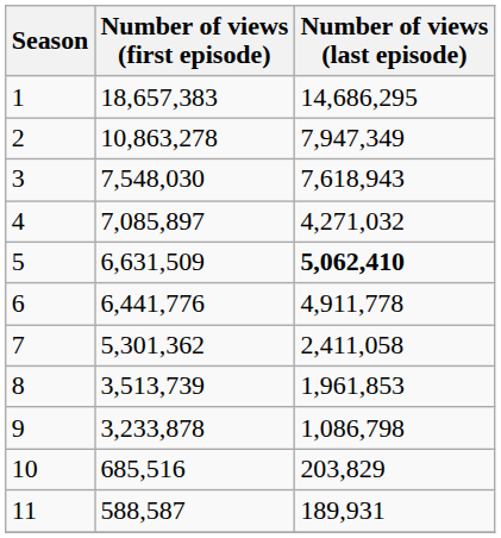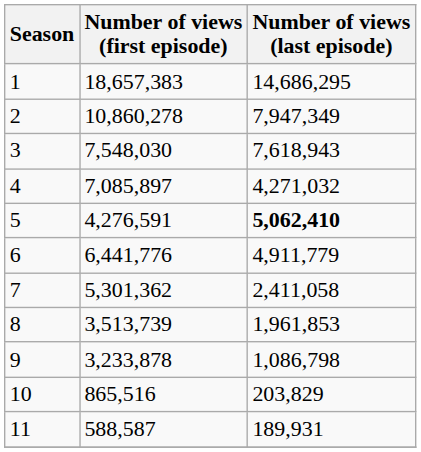 <table class="wikitable">
 <tr>
 <th>Season</th>
 <th>Number of views<br>(first episode)</th>
 <th>Number of views<br>(last episode)</th>
 </tr>
 <tr>
 <td>1</td>
 <td>18,657,383</td>
 <td>14,686,295</td>
 </tr>
 <tr>
 <td>2</td>
-<td>10,863,278</td>
+<td>10,860,278</td>
 <td>7,947,349</td>
 </tr>
 <tr>
 <td>3</td>
 <td>7,548,030</td>
 <td>7,618,943</td>
 </tr>
 <tr>
 <td>4</td>
 <td>7,085,897</td>
 <td>4,271,032</td>
 </tr>
 <tr>
 <td>5</td>
-<td>6,631,509</td>
+<td>4,276,591</td>
 <td><strong>5,062,410</strong></td>
 </tr>
 <tr>
 <td>6</td>
 <td>6,441,776</td>
-<td>4,911,778</td>
+<td>4,911,779</td>
 </tr>
 <tr>
 <td>7</td>
 <td>5,301,362</td>
 <td>2,411,058</td>
 </tr>
 <tr>
 <td>8</td>
 <td>3,513,739</td>
 <td>1,961,853</td>
 </tr>
 <tr>
 <td>9</td>
 <td>3,233,878</td>
 <td>1,086,798</td>
 </tr>
 <tr>
 <td>10</td>
-<td>685,516</td>
+<td>865,516</td>
 <td>203,829</td>
 </tr>
 <tr>
 <td>11</td>
 <td>588,587</td>
 <td>189,931</td>
 </tr>
 <tr>
 </tr>
 </table>
